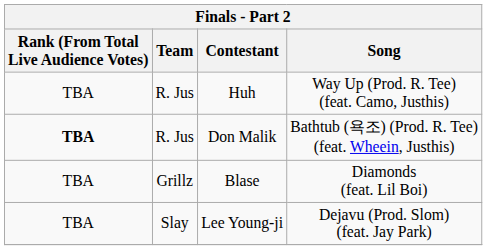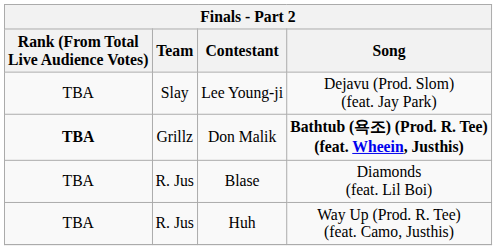 <table class="wikitable" style="text-align:center" border="2">
 <tr>
 <th colspan="4">Finals - Part 2</th>
 </tr>
 <tr>
 <th>Rank (From Total<br>Live Audience Votes)</th>
 <th>Team</th>
 <th>Contestant</th>
 <th>Song</th>
 </tr>
 <tr>
 <td>TBA</td>
+<td>Slay</td>
+<td>Lee Young-ji</td>
+<td>Dejavu (Prod. Slom)<br>(feat. Jay Park)</td>
+</tr>
+<tr>
+<td><strong>TBA</strong></td>
+<td>Grillz</td>
+<td>Don Malik</td>
+<td><strong>Bathtub (욕조) (Prod. R. Tee)<br>(feat. <a href='#'>Wheein</a>, Justhis)</strong></td>
+</tr>
+<tr>
+<td>TBA</td>
+<td>R. Jus</td>
+<td>Blase</td>
+<td>Diamonds<br>(feat. Lil Boi)</td>
+</tr>
+<tr>
+<td>TBA</td>
 <td>R. Jus</td>
 <td>Huh</td>
 <td>Way Up (Prod. R. Tee)<br>(feat. Camo, Justhis)</td>
 </tr>
 <tr>
-<td><strong>TBA</strong></td>
-<td>R. Jus</td>
-<td>Don Malik</td>
-<td>Bathtub (욕조) (Prod. R. Tee)<br>(feat. <a href='#'>Wheein</a>, Justhis)</td>
-</tr>
-<tr>
-<td>TBA</td>
-<td>Grillz</td>
-<td>Blase</td>
-<td>Diamonds<br>(feat. Lil Boi)</td>
-</tr>
-<tr>
-<td>TBA</td>
-<td>Slay</td>
-<td>Lee Young-ji</td>
-<td>Dejavu (Prod. Slom)<br>(feat. Jay Park)</td>
-</tr>
-<tr>
 </tr>
 </table>
